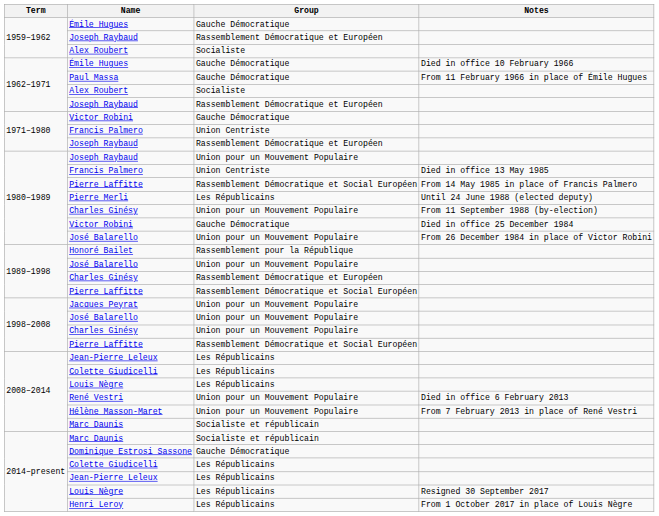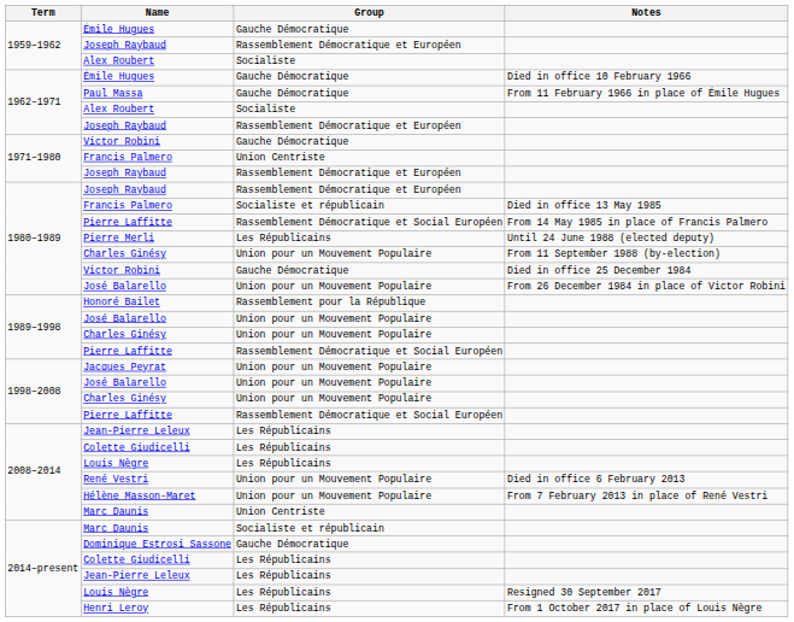 <table class="wikitable sortable">
 <tr>
 <th>Term</th>
 <th>Name</th>
 <th>Group</th>
 <th>Notes</th>
 </tr>
 <tr>
 <td rowspan=3>1959–1962</td>
 <td><a href='#'>Émile Hugues</a></td>
 <td>Gauche Démocratique</td>
 </tr>
 <tr>
 <td><a href='#'>Joseph Raybaud</a></td>
 <td>Rassemblement Démocratique et Européen</td>
 <td></td>
 </tr>
 <tr>
 <td><a href='#'>Alex Roubert</a></td>
 <td>Socialiste</td>
 <td></td>
 </tr>
 <tr>
 <td rowspan=4>1962–1971</td>
 <td><a href='#'>Émile Hugues</a></td>
 <td>Gauche Démocratique</td>
 <td>Died in office 10 February 1966</td>
 </tr>
 <tr>
 <td><a href='#'>Paul Massa</a></td>
 <td>Gauche Démocratique</td>
 <td>From 11 February 1966 in place of Émile Hugues</td>
 </tr>
 <tr>
 <td><a href='#'>Alex Roubert</a></td>
 <td>Socialiste</td>
 <td></td>
 </tr>
 <tr>
 <td><a href='#'>Joseph Raybaud</a></td>
 <td>Rassemblement Démocratique et Européen</td>
 <td></td>
 </tr>
 <tr>
 <td rowspan=3>1971–1980</td>
 <td><a href='#'>Victor Robini</a></td>
 <td>Gauche Démocratique</td>
 <td></td>
 </tr>
 <tr>
 <td><a href='#'>Francis Palmero</a></td>
 <td>Union Centriste</td>
 <td></td>
 </tr>
 <tr>
 <td><a href='#'>Joseph Raybaud</a></td>
 <td>Rassemblement Démocratique et Européen</td>
 <td></td>
 </tr>
 <tr>
 <td rowspan=7>1980–1989</td>
 <td><a href='#'>Joseph Raybaud</a></td>
-<td>Union pour un Mouvement Populaire</td>
+<td>Rassemblement Démocratique et Européen</td>
 <td></td>
 </tr>
 <tr>
 <td><a href='#'>Francis Palmero</a></td>
-<td>Union Centriste</td>
+<td>Socialiste et républicain</td>
 <td>Died in office 13 May 1985</td>
 </tr>
 <tr>
 <td><a href='#'>Pierre Laffitte</a></td>
 <td>Rassemblement Démocratique et Social Européen</td>
 <td>From 14 May 1985 in place of Francis Palmero</td>
 </tr>
 <tr>
 <td><a href='#'>Pierre Merli</a></td>
 <td>Les Républicains</td>
 <td>Until 24 June 1988 (elected deputy)</td>
 </tr>
 <tr>
 <td><a href='#'>Charles Ginésy</a></td>
 <td>Union pour un Mouvement Populaire</td>
 <td>From 11 September 1988 (by-election)</td>
 </tr>
 <tr>
 <td><a href='#'>Victor Robini</a></td>
 <td>Gauche Démocratique</td>
 <td>Died in office  25 December 1984</td>
 </tr>
 <tr>
 <td><a href='#'>José Balarello</a></td>
 <td>Union pour un Mouvement Populaire</td>
 <td>From 26 December 1984 in place of Victor Robini</td>
 </tr>
 <tr>
 <td rowspan=4>1989–1998</td>
 <td><a href='#'>Honoré Bailet</a></td>
 <td>Rassemblement pour la République</td>
 <td></td>
 </tr>
 <tr>
 <td><a href='#'>José Balarello</a></td>
 <td>Union pour un Mouvement Populaire</td>
 <td></td>
 </tr>
 <tr>
 <td><a href='#'>Charles Ginésy</a></td>
-<td>Rassemblement Démocratique et Européen</td>
+<td>Union pour un Mouvement Populaire</td>
 <td></td>
 </tr>
 <tr>
 <td><a href='#'>Pierre Laffitte</a></td>
 <td>Rassemblement Démocratique et Social Européen</td>
 <td></td>
 </tr>
 <tr>
 <td rowspan=4>1998–2008</td>
 <td><a href='#'>Jacques Peyrat</a></td>
 <td>Union pour un Mouvement Populaire</td>
 <td></td>
 </tr>
 <tr>
 <td><a href='#'>José Balarello</a></td>
 <td>Union pour un Mouvement Populaire</td>
 <td></td>
 </tr>
 <tr>
 <td><a href='#'>Charles Ginésy</a></td>
 <td>Union pour un Mouvement Populaire</td>
 <td></td>
 </tr>
 <tr>
 <td><a href='#'>Pierre Laffitte</a></td>
 <td>Rassemblement Démocratique et Social Européen</td>
 <td></td>
 </tr>
 <tr>
 <td rowspan=6>2008–2014</td>
 <td><a href='#'>Jean-Pierre Leleux</a></td>
 <td>Les Républicains</td>
 <td></td>
 </tr>
 <tr>
 <td><a href='#'>Colette Giudicelli</a></td>
 <td>Les Républicains</td>
 <td></td>
 </tr>
 <tr>
 <td><a href='#'>Louis Nègre</a></td>
 <td>Les Républicains</td>
 <td></td>
 </tr>
 <tr>
 <td><a href='#'>René Vestri</a></td>
 <td>Union pour un Mouvement Populaire</td>
 <td>Died in office 6 February 2013</td>
 </tr>
 <tr>
 <td><a href='#'>Hélène Masson-Maret</a></td>
 <td>Union pour un Mouvement Populaire</td>
 <td>From 7 February 2013 in place of René Vestri</td>
 </tr>
 <tr>
 <td><a href='#'>Marc Daunis</a></td>
-<td>Socialiste et républicain</td>
+<td>Union Centriste</td>
 <td></td>
 </tr>
 <tr>
 <td rowspan=6>2014–present</td>
 <td><a href='#'>Marc Daunis</a></td>
 <td>Socialiste et républicain</td>
 <td></td>
 </tr>
 <tr>
 <td><a href='#'>Dominique Estrosi Sassone</a></td>
 <td>Gauche Démocratique</td>
 <td></td>
 </tr>
 <tr>
 <td><a href='#'>Colette Giudicelli</a></td>
 <td>Les Républicains</td>
 <td></td>
 </tr>
 <tr>
 <td><a href='#'>Jean-Pierre Leleux</a></td>
 <td>Les Républicains</td>
 <td></td>
 </tr>
 <tr>
 <td><a href='#'>Louis Nègre</a></td>
 <td>Les Républicains</td>
 <td>Resigned 30 September 2017</td>
 </tr>
 <tr>
 <td><a href='#'>Henri Leroy</a></td>
 <td>Les Républicains</td>
 <td>From 1 October 2017 in place of Louis Nègre</td>
 </tr>
 </table>
